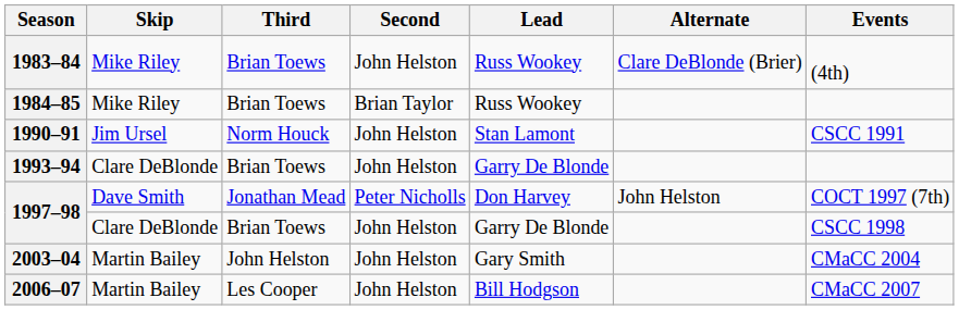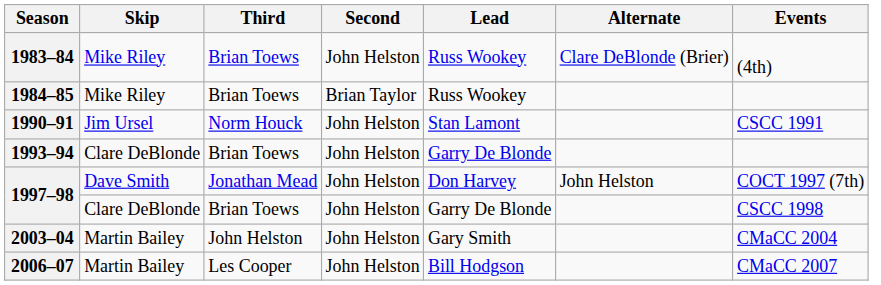 <table class="wikitable">
 <tr>
 <th scope="col" width=60>Season</th>
 <th scope="col">Skip</th>
 <th scope="col">Third</th>
 <th scope="col">Second</th>
 <th scope="col">Lead</th>
 <th scope="col">Alternate</th>
 <th scope="col">Events</th>
 </tr>
 <tr>
 <th scope="row">1983–84</th>
 <td><a href='#'>Mike Riley</a></td>
 <td><a href='#'>Brian Toews</a></td>
 <td>John Helston</td>
 <td><a href='#'>Russ Wookey</a></td>
 <td><a href='#'>Clare DeBlonde</a> (Brier)</td>
 <td> <br> (4th)</td>
 </tr>
 <tr>
 <th scope="row">1984–85</th>
 <td>Mike Riley</td>
 <td>Brian Toews</td>
 <td>Brian Taylor</td>
 <td>Russ Wookey</td>
 <td></td>
 <td></td>
 </tr>
 <tr>
 <th scope="row">1990–91</th>
 <td><a href='#'>Jim Ursel</a></td>
 <td><a href='#'>Norm Houck</a></td>
 <td>John Helston</td>
 <td><a href='#'>Stan Lamont</a></td>
 <td></td>
 <td><a href='#'>CSCC 1991</a> </td>
 </tr>
 <tr>
 <th scope="row">1993–94</th>
 <td>Clare DeBlonde</td>
 <td>Brian Toews</td>
 <td>John Helston</td>
 <td><a href='#'>Garry De Blonde</a></td>
 <td></td>
 </tr>
 <tr>
 <th scope="row" rowspan="2">1997–98</th>
 <td><a href='#'>Dave Smith</a></td>
 <td><a href='#'>Jonathan Mead</a></td>
-<td><a href='#'>Peter Nicholls</a></td>
+<td>John Helston</td>
 <td><a href='#'>Don Harvey</a></td>
 <td>John Helston</td>
 <td><a href='#'>COCT 1997</a> (7th)</td>
 </tr>
 <tr>
 <td>Clare DeBlonde</td>
 <td>Brian Toews</td>
 <td>John Helston</td>
 <td>Garry De Blonde</td>
 <td></td>
 <td><a href='#'>CSCC 1998</a> </td>
 </tr>
 <tr>
 <th scope="row">2003–04</th>
 <td>Martin Bailey</td>
 <td>John Helston</td>
 <td>John Helston</td>
 <td>Gary Smith</td>
 <td></td>
 <td><a href='#'>CMaCC 2004</a> </td>
 </tr>
 <tr>
 <th scope="row">2006–07</th>
 <td>Martin Bailey</td>
 <td>Les Cooper</td>
 <td>John Helston</td>
 <td><a href='#'>Bill Hodgson</a></td>
 <td></td>
 <td><a href='#'>CMaCC 2007</a></td>
 </tr>
 </table>
